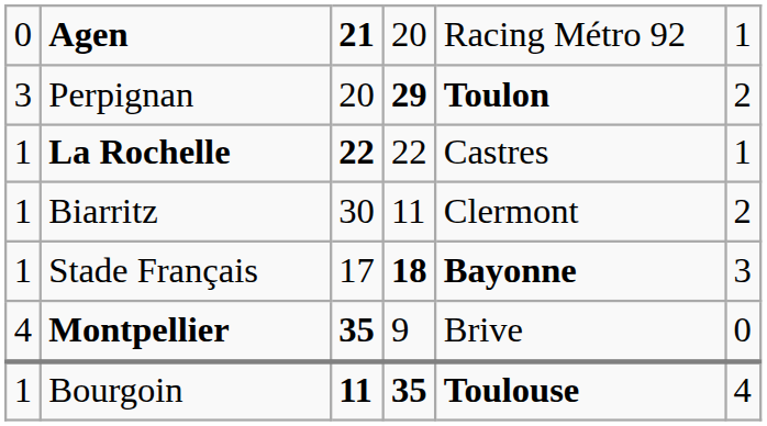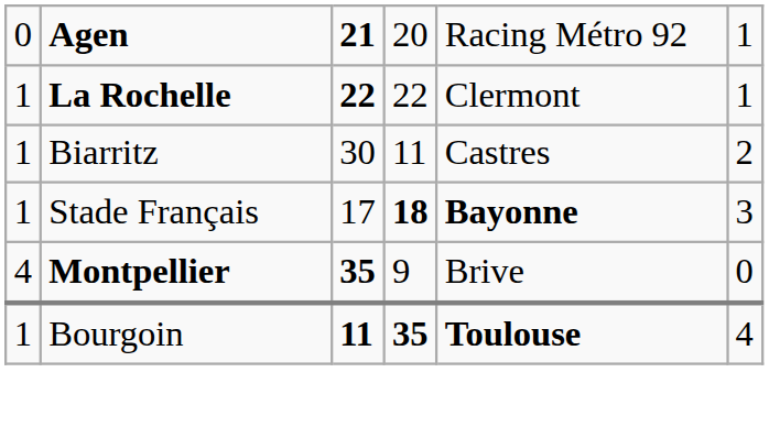 <table class="wikitable left" cellpadding="0" cellspacing="0" style="font-size:90%;">
 <tr>
 <td>0</td>
 <td width="110px"><strong>Agen</strong></td>
 <td><strong>21</strong></td>
 <td>20</td>
 <td width="110px">Racing Métro 92</td>
 <td>1</td>
 </tr>
 <tr>
-<td>3</td>
-<td>Perpignan</td>
-<td>20</td>
-<td><strong>29</strong></td>
-<td><strong>Toulon</strong></td>
-<td>2</td>
-</tr>
-<tr>
 <td>1</td>
 <td><strong>La Rochelle</strong></td>
 <td><strong>22</strong></td>
 <td>22</td>
-<td>Castres</td>
+<td>Clermont</td>
 <td>1</td>
 </tr>
 <tr>
 <td>1</td>
 <td>Biarritz</td>
 <td>30</td>
 <td>11</td>
-<td>Clermont</td>
+<td>Castres</td>
 <td>2</td>
 </tr>
 <tr>
 <td>1</td>
 <td>Stade Français</td>
 <td>17</td>
 <td><strong>18</strong></td>
 <td><strong>Bayonne</strong></td>
 <td>3</td>
 </tr>
 <tr style="border-bottom:2px solid grey;">
 <td>4</td>
 <td><strong>Montpellier</strong></td>
 <td><strong>35</strong></td>
 <td>9</td>
 <td>Brive</td>
 <td>0</td>
 </tr>
 <tr>
 <td>1</td>
 <td>Bourgoin</td>
 <td><strong>11</strong></td>
 <td><strong>35</strong></td>
 <td><strong>Toulouse</strong></td>
 <td>4</td>
 </tr>
 </table>
